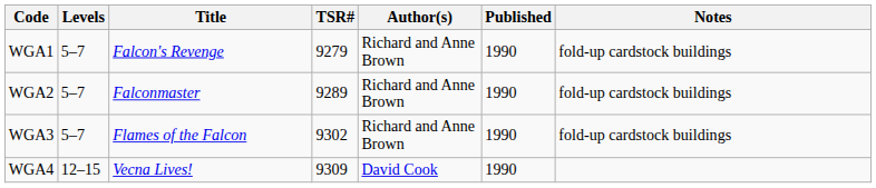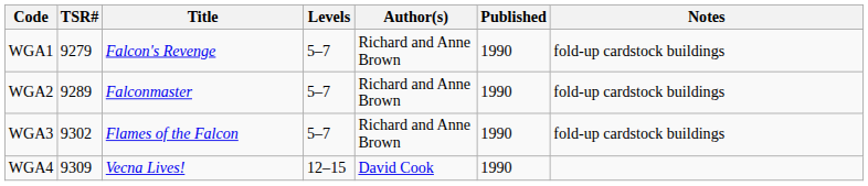 <table class="wikitable" style="width: 100%">
 <tr>
 <th scope="col" style="width: 6%;">Code</th>
+<th>TSR#</th>
+<th scope="col" style="width: 25%;">Title</th>
 <th scope="col" style="width: 6%;">Levels</th>
-<th scope="col" style="width: 25%;">Title</th>
-<th>TSR#</th>
 <th scope="col" style="width: 15%;">Author(s)</th>
 <th scope="col" style="width: 8%;">Published</th>
 <th scope="col" style="width: 40%;">Notes</th>
 </tr>
 <tr>
 <td>WGA1</td>
+<td>9279</td>
+<td><em><a href='#'>Falcon's Revenge</a></em></td>
 <td>5–7</td>
-<td><em><a href='#'>Falcon's Revenge</a></em></td>
-<td>9279</td>
 <td>Richard and Anne Brown</td>
 <td>1990</td>
 <td>fold-up cardstock buildings</td>
 </tr>
 <tr>
 <td>WGA2</td>
+<td>9289</td>
+<td><em><a href='#'>Falconmaster</a></em></td>
 <td>5–7</td>
-<td><em><a href='#'>Falconmaster</a></em></td>
-<td>9289</td>
 <td>Richard and Anne Brown</td>
 <td>1990</td>
 <td>fold-up cardstock buildings</td>
 </tr>
 <tr>
 <td>WGA3</td>
+<td>9302</td>
+<td><em><a href='#'>Flames of the Falcon</a></em></td>
 <td>5–7</td>
-<td><em><a href='#'>Flames of the Falcon</a></em></td>
-<td>9302</td>
 <td>Richard and Anne Brown</td>
 <td>1990</td>
 <td>fold-up cardstock buildings</td>
 </tr>
 <tr>
 <td>WGA4</td>
+<td>9309</td>
+<td><em><a href='#'>Vecna Lives!</a></em></td>
 <td>12–15</td>
-<td><em><a href='#'>Vecna Lives!</a></em></td>
-<td>9309</td>
 <td><a href='#'>David Cook</a></td>
 <td>1990</td>
 <td> </td>
 </tr>
 </table>
